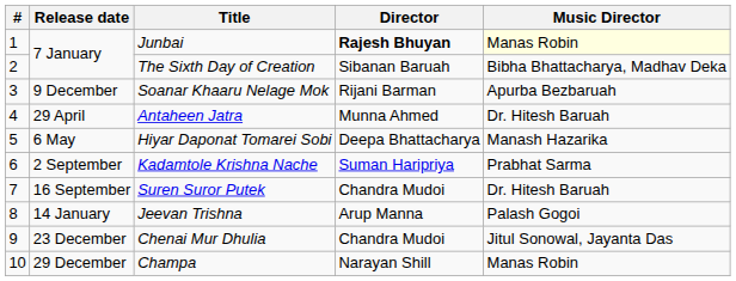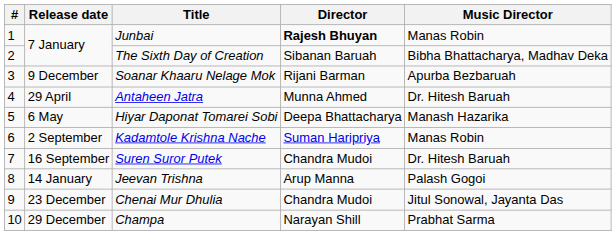 <table class="wikitable" border="0">
 <tr>
 <th>#</th>
 <th>Release date</th>
 <th>Title</th>
 <th>Director</th>
 <th>Music Director</th>
 </tr>
 <tr>
 <td>1</td>
 <td rowspan="2">7 January</td>
 <td><em>Junbai</em></td>
 <td><strong>Rajesh Bhuyan</strong></td>
-<td style="background: lightyellow;">Manas Robin</td>
+<td>Manas Robin</td>
 </tr>
 <tr>
 <td>2</td>
 <td><em>The Sixth Day of Creation</em></td>
 <td>Sibanan Baruah</td>
 <td>Bibha Bhattacharya, Madhav Deka</td>
 </tr>
 <tr>
 <td>3</td>
 <td>9 December</td>
 <td><em>Soanar Khaaru Nelage Mok</em></td>
 <td>Rijani Barman</td>
 <td>Apurba Bezbaruah</td>
 </tr>
 <tr>
 <td>4</td>
 <td>29 April</td>
 <td><em><a href='#'>Antaheen Jatra</a></em></td>
 <td>Munna Ahmed</td>
 <td>Dr. Hitesh Baruah</td>
 </tr>
 <tr>
 <td>5</td>
 <td>6 May</td>
 <td><em>Hiyar Daponat Tomarei Sobi</em></td>
 <td>Deepa Bhattacharya</td>
 <td>Manash Hazarika</td>
 </tr>
 <tr>
 <td>6</td>
 <td>2 September</td>
 <td><em><a href='#'>Kadamtole Krishna Nache</a></em></td>
 <td><a href='#'>Suman Haripriya</a></td>
-<td>Prabhat Sarma</td>
+<td>Manas Robin</td>
 </tr>
 <tr>
 <td>7</td>
 <td>16 September</td>
 <td><em><a href='#'>Suren Suror Putek</a></em></td>
 <td>Chandra Mudoi</td>
 <td>Dr. Hitesh Baruah</td>
 </tr>
 <tr>
 <td>8</td>
 <td>14 January</td>
 <td><em>Jeevan Trishna</em></td>
 <td>Arup Manna</td>
 <td>Palash Gogoi</td>
 </tr>
 <tr>
 <td>9</td>
 <td>23 December</td>
 <td><em>Chenai Mur Dhulia</em></td>
 <td>Chandra Mudoi</td>
 <td>Jitul Sonowal, Jayanta Das</td>
 </tr>
 <tr>
 <td>10</td>
 <td>29 December</td>
 <td><em>Champa</em></td>
 <td>Narayan Shill</td>
-<td>Manas Robin</td>
+<td>Prabhat Sarma</td>
 </tr>
 </table>
